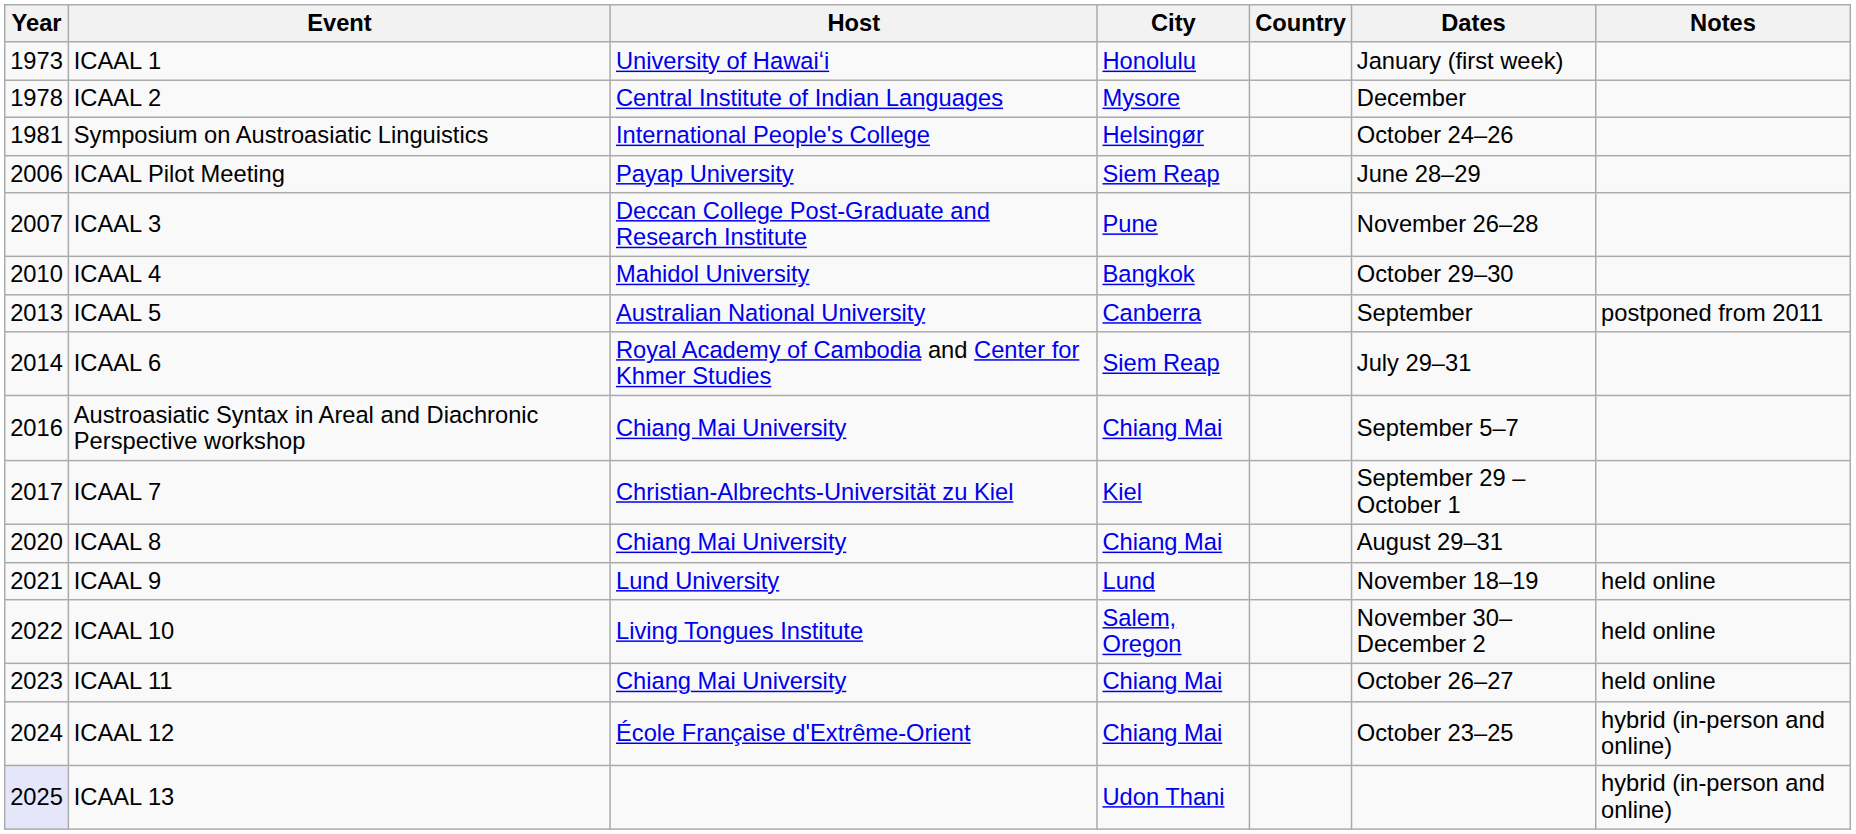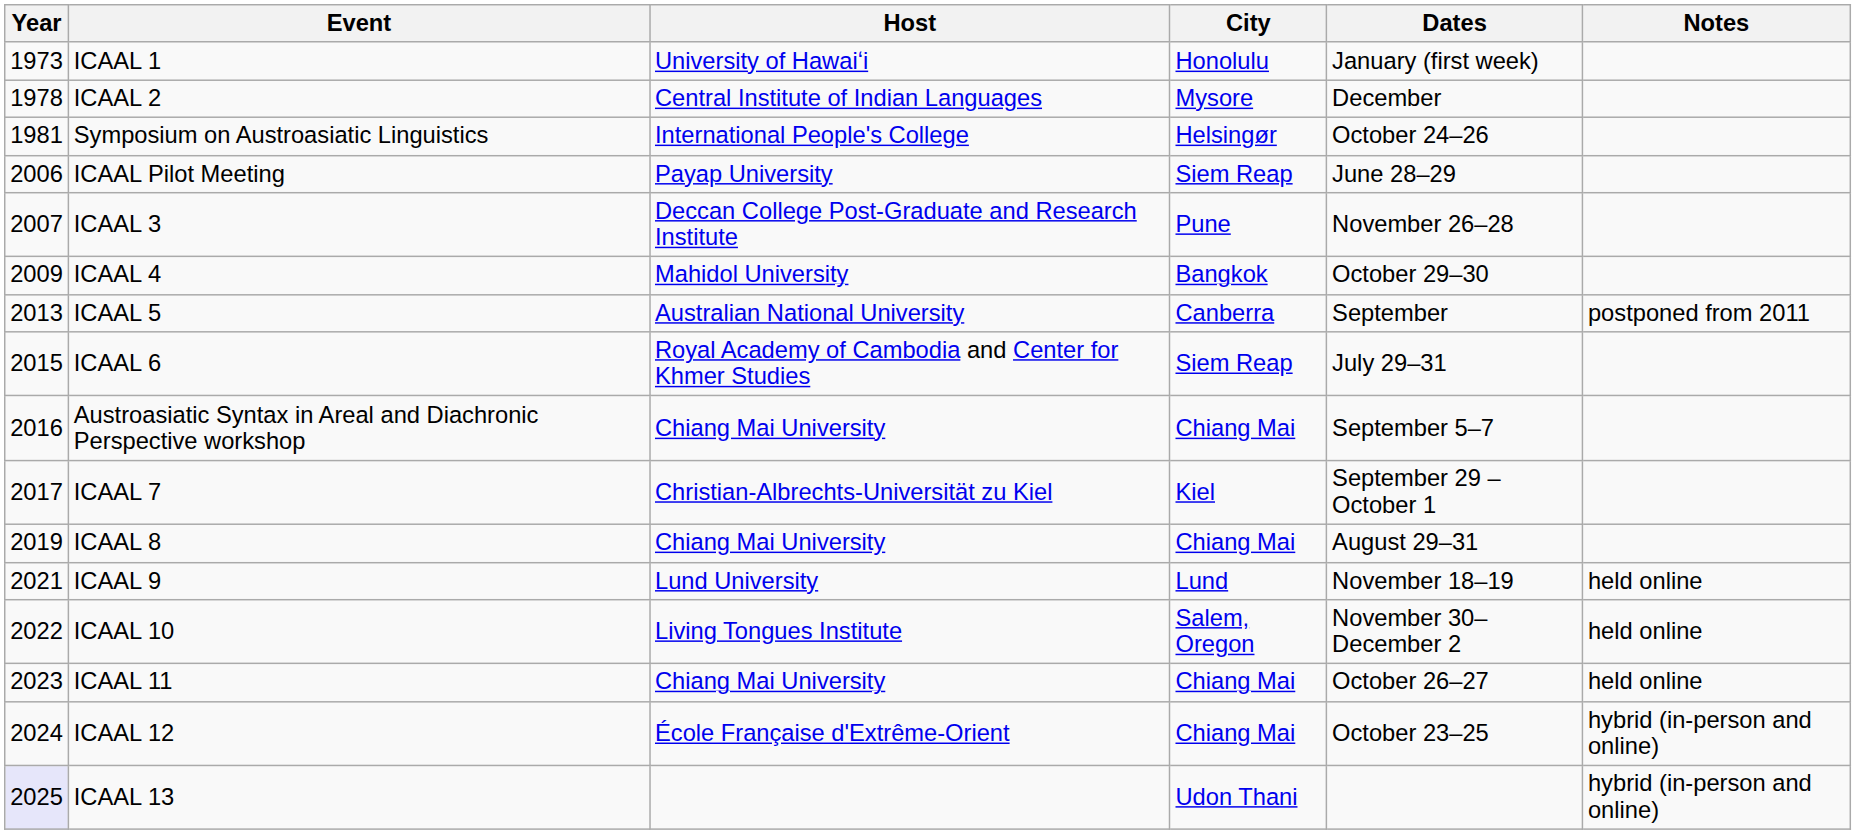 <table class="wikitable">
 <tr>
 <th>Year</th>
 <th>Event</th>
 <th>Host</th>
 <th>City</th>
-<th>Country</th>
 <th>Dates</th>
 <th>Notes</th>
 </tr>
 <tr>
 <td>1973</td>
 <td>ICAAL 1</td>
 <td><a href='#'>University of Hawaiʻi</a></td>
 <td><a href='#'>Honolulu</a></td>
-<td></td>
 <td>January (first week)</td>
 <td></td>
 </tr>
 <tr>
 <td>1978</td>
 <td>ICAAL 2</td>
 <td><a href='#'>Central Institute of Indian Languages</a></td>
 <td><a href='#'>Mysore</a></td>
-<td></td>
 <td>December</td>
 <td></td>
 </tr>
 <tr>
 <td>1981</td>
 <td>Symposium on Austroasiatic Linguistics</td>
 <td><a href='#'>International People's College</a></td>
 <td><a href='#'>Helsingør</a></td>
-<td></td>
 <td>October 24–26</td>
 <td></td>
 </tr>
 <tr>
 <td>2006</td>
 <td>ICAAL Pilot Meeting</td>
 <td><a href='#'>Payap University</a></td>
 <td><a href='#'>Siem Reap</a></td>
-<td></td>
 <td>June 28–29</td>
 <td></td>
 </tr>
 <tr>
 <td>2007</td>
 <td>ICAAL 3</td>
 <td><a href='#'>Deccan College Post-Graduate and Research Institute</a></td>
 <td><a href='#'>Pune</a></td>
-<td></td>
 <td>November 26–28</td>
 <td></td>
 </tr>
 <tr>
-<td>2010</td>
+<td>2009</td>
 <td>ICAAL 4</td>
 <td><a href='#'>Mahidol University</a></td>
 <td><a href='#'>Bangkok</a></td>
-<td></td>
 <td>October 29–30</td>
 <td></td>
 </tr>
 <tr>
 <td>2013</td>
 <td>ICAAL 5</td>
 <td><a href='#'>Australian National University</a></td>
 <td><a href='#'>Canberra</a></td>
-<td></td>
 <td>September</td>
 <td>postponed from 2011</td>
 </tr>
 <tr>
-<td>2014</td>
+<td>2015</td>
 <td>ICAAL 6</td>
 <td><a href='#'>Royal Academy of Cambodia</a> and <a href='#'>Center for Khmer Studies</a></td>
 <td><a href='#'>Siem Reap</a></td>
-<td></td>
 <td>July 29–31</td>
 <td></td>
 </tr>
 <tr>
 <td>2016</td>
 <td>Austroasiatic Syntax in Areal and Diachronic Perspective workshop</td>
 <td><a href='#'>Chiang Mai University</a></td>
 <td><a href='#'>Chiang Mai</a></td>
-<td></td>
 <td>September 5–7</td>
 <td></td>
 </tr>
 <tr>
 <td>2017</td>
 <td>ICAAL 7</td>
 <td><a href='#'>Christian-Albrechts-Universität zu Kiel</a></td>
 <td><a href='#'>Kiel</a></td>
-<td></td>
 <td>September 29 – October 1</td>
 <td></td>
 </tr>
 <tr>
-<td>2020</td>
+<td>2019</td>
 <td>ICAAL 8</td>
 <td><a href='#'>Chiang Mai University</a></td>
 <td><a href='#'>Chiang Mai</a></td>
-<td></td>
 <td>August 29–31</td>
 <td></td>
 </tr>
 <tr>
 <td>2021</td>
 <td>ICAAL 9</td>
 <td><a href='#'>Lund University</a></td>
 <td><a href='#'>Lund</a></td>
-<td></td>
 <td>November 18–19</td>
 <td>held online</td>
 </tr>
 <tr>
 <td>2022</td>
 <td>ICAAL 10</td>
 <td><a href='#'>Living Tongues Institute</a></td>
 <td><a href='#'>Salem, Oregon</a></td>
-<td></td>
 <td>November 30–December 2</td>
 <td>held online</td>
 </tr>
 <tr>
 <td>2023</td>
 <td>ICAAL 11</td>
 <td><a href='#'>Chiang Mai University</a></td>
 <td><a href='#'>Chiang Mai</a></td>
-<td></td>
 <td>October 26–27</td>
 <td>held online</td>
 </tr>
 <tr>
 <td>2024</td>
 <td>ICAAL 12</td>
 <td><a href='#'>École Française d'Extrême-Orient</a></td>
 <td><a href='#'>Chiang Mai</a></td>
-<td></td>
 <td>October 23–25</td>
 <td>hybrid (in-person and online)</td>
 </tr>
 <tr>
 <td style="background: lavender;">2025</td>
 <td>ICAAL 13</td>
 <td></td>
 <td><a href='#'>Udon Thani</a></td>
 <td></td>
-<td></td>
 <td>hybrid (in-person and online)</td>
 </tr>
 </table>
